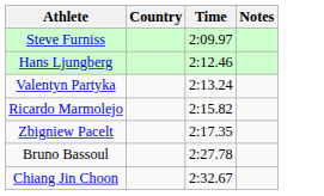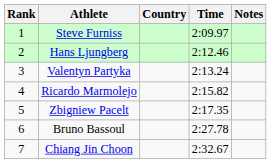 <table class="wikitable sortable" style="text-align:center">
 <tr>
+<th>Rank</th>
 <th>Athlete</th>
 <th>Country</th>
 <th>Time</th>
 <th>Notes</th>
 </tr>
 <tr bgcolor=ccffcc>
+<td>1</td>
 <td><a href='#'>Steve Furniss</a></td>
 <td align=left></td>
 <td>2:09.97</td>
 <td></td>
 </tr>
 <tr bgcolor=ccffcc>
+<td>2</td>
 <td><a href='#'>Hans Ljungberg</a></td>
 <td align=left></td>
 <td>2:12.46</td>
 <td></td>
 </tr>
 <tr>
+<td>3</td>
 <td><a href='#'>Valentyn Partyka</a></td>
 <td align=left></td>
 <td>2:13.24</td>
 <td></td>
 </tr>
 <tr>
+<td>4</td>
 <td><a href='#'>Ricardo Marmolejo</a></td>
 <td align=left></td>
 <td>2:15.82</td>
 <td></td>
 </tr>
 <tr>
+<td>5</td>
 <td><a href='#'>Zbigniew Pacelt</a></td>
 <td align=left></td>
 <td>2:17.35</td>
 <td></td>
 </tr>
 <tr>
+<td>6</td>
 <td>Bruno Bassoul</td>
 <td align=left></td>
 <td>2:27.78</td>
 <td></td>
 </tr>
 <tr>
+<td>7</td>
 <td><a href='#'>Chiang Jin Choon</a></td>
 <td align=left></td>
 <td>2:32.67</td>
 <td></td>
 </tr>
 </table>
